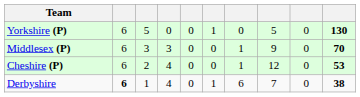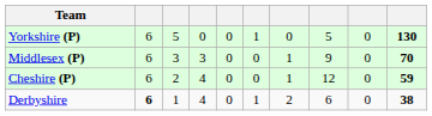 <table class="wikitable" style="text-align:center">
 <tr>
 <th width="150">Team</th>
 <th width="25"></th>
 <th width="25"></th>
 <th width="25"></th>
 <th width="25"></th>
 <th width="25"></th>
 <th width="40"></th>
 <th width="40"></th>
 <th width="40"></th>
 <th width="40"></th>
 </tr>
 <tr style="background:#dfd">
 <td style="text-align:left"><a href='#'>Yorkshire</a> <strong>(P)</strong></td>
 <td>6</td>
 <td>5</td>
 <td>0</td>
 <td>0</td>
 <td>1</td>
 <td>0</td>
 <td>5</td>
 <td>0</td>
 <td><strong>130</strong></td>
 </tr>
 <tr style="background:#dfd">
 <td style="text-align:left"><a href='#'>Middlesex</a> <strong>(P)</strong></td>
 <td>6</td>
 <td>3</td>
 <td>3</td>
 <td>0</td>
 <td>0</td>
 <td>1</td>
 <td>9</td>
 <td>0</td>
 <td><strong>70</strong></td>
 </tr>
 <tr style="background:#dfd">
 <td style="text-align:left"><a href='#'>Cheshire</a> <strong>(P)</strong></td>
 <td>6</td>
 <td>2</td>
 <td>4</td>
 <td>0</td>
 <td>0</td>
 <td>1</td>
 <td>12</td>
 <td>0</td>
-<td><strong>53</strong></td>
+<td><strong>59</strong></td>
 </tr>
 <tr>
 <td style="text-align:left"><a href='#'>Derbyshire</a></td>
 <td><strong>6</strong></td>
 <td>1</td>
 <td>4</td>
 <td>0</td>
 <td>1</td>
+<td>2</td>
 <td>6</td>
-<td>7</td>
 <td>0</td>
 <td><strong>38</strong></td>
 </tr>
 </table>
